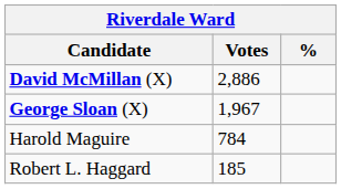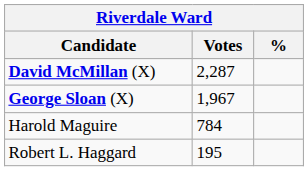 <table class="wikitable">
 <tr>
 <th colspan="3"><a href='#'>Riverdale Ward</a></th>
 </tr>
 <tr>
 <th style="width: 170px">Candidate</th>
 <th style="width: 50px">Votes</th>
 <th style="width: 40px">%</th>
 </tr>
 <tr>
 <td><strong><a href='#'>David McMillan</a></strong> (X)</td>
-<td>2,886</td>
+<td>2,287</td>
 <td></td>
 </tr>
 <tr>
 <td><strong><a href='#'>George Sloan</a></strong> (X)</td>
 <td>1,967</td>
 <td></td>
 </tr>
 <tr>
 <td>Harold Maguire</td>
 <td>784</td>
 <td></td>
 </tr>
 <tr>
 <td>Robert L. Haggard</td>
-<td>185</td>
+<td>195</td>
 <td></td>
 </tr>
 </table>
